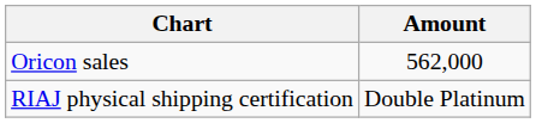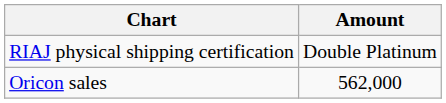 <table class="wikitable">
 <tr>
 <th>Chart</th>
 <th>Amount</th>
 </tr>
 <tr>
+<td><a href='#'>RIAJ</a> physical shipping certification</td>
+<td align="center">Double Platinum </td>
+</tr>
+<tr>
 <td><a href='#'>Oricon</a> sales</td>
 <td align="center">562,000</td>
 </tr>
-<tr>
-<td><a href='#'>RIAJ</a> physical shipping certification</td>
-<td align="center">Double Platinum </td>
-</tr>
 </table>
